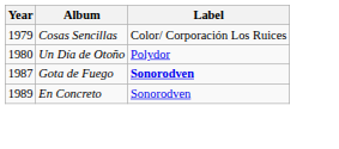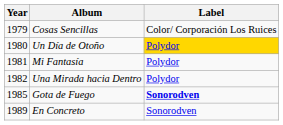 <table class="wikitable">
 <tr>
 <th>Year</th>
 <th>Album</th>
 <th>Label</th>
 </tr>
 <tr>
 <td>1979</td>
 <td><em>Cosas Sencillas</em></td>
 <td>Color/ Corporación Los Ruices</td>
 </tr>
 <tr>
 <td>1980</td>
 <td><em>Un Día de Otoño</em></td>
+<td style="background: gold;"><a href='#'>Polydor</a></td>
+</tr>
+<tr>
+<td>1981</td>
+<td><em>Mi Fantasía</em></td>
 <td><a href='#'>Polydor</a></td>
 </tr>
 <tr>
-<td>1987</td>
+<td>1982</td>
+<td><em>Una Mirada hacia Dentro</em></td>
+<td><a href='#'>Polydor</a></td>
+</tr>
+<tr>
+<td>1985</td>
 <td><em>Gota de Fuego</em></td>
 <td><strong><a href='#'>Sonorodven</a></strong></td>
 </tr>
 <tr>
 <td>1989</td>
 <td><em>En Concreto</em></td>
 <td><a href='#'>Sonorodven</a></td>
 </tr>
 </table>
